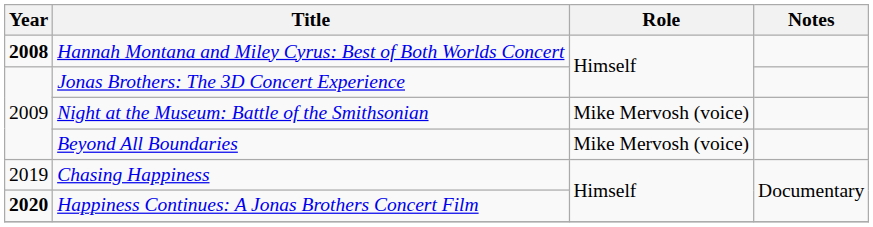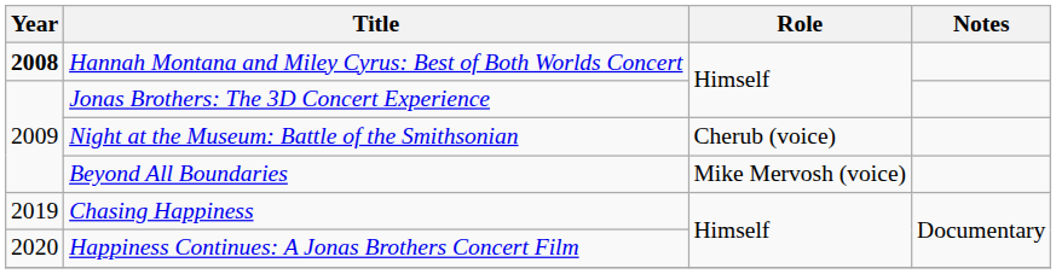 <table class="wikitable sortable">
 <tr>
 <th>Year</th>
 <th>Title</th>
 <th>Role</th>
 <th class="unsortable">Notes</th>
 </tr>
 <tr>
 <td><strong>2008</strong></td>
 <td><em><a href='#'>Hannah Montana and Miley Cyrus: Best of Both Worlds Concert</a></em></td>
 <td rowspan=2>Himself</td>
 <td></td>
 </tr>
 <tr>
 <td rowspan=3>2009</td>
 <td><em><a href='#'>Jonas Brothers: The 3D Concert Experience</a></em></td>
 <td></td>
 </tr>
 <tr>
 <td><em><a href='#'>Night at the Museum: Battle of the Smithsonian</a></em></td>
-<td>Mike Mervosh (voice)</td>
+<td>Cherub (voice)</td>
 <td></td>
 </tr>
 <tr>
 <td><em><a href='#'>Beyond All Boundaries</a></em></td>
 <td>Mike Mervosh (voice)</td>
 <td></td>
 </tr>
 <tr>
 <td>2019</td>
 <td><em><a href='#'>Chasing Happiness</a></em></td>
 <td rowspan=2>Himself</td>
 <td rowspan=2>Documentary</td>
 </tr>
 <tr>
-<td><strong>2020</strong></td>
+<td>2020</td>
 <td><em><a href='#'>Happiness Continues: A Jonas Brothers Concert Film</a></em></td>
 </tr>
 <tr>
 </tr>
 </table>
